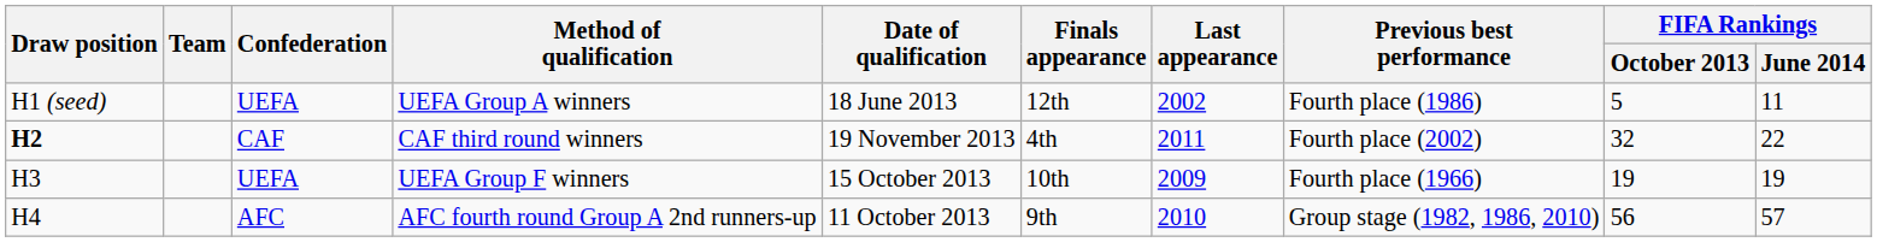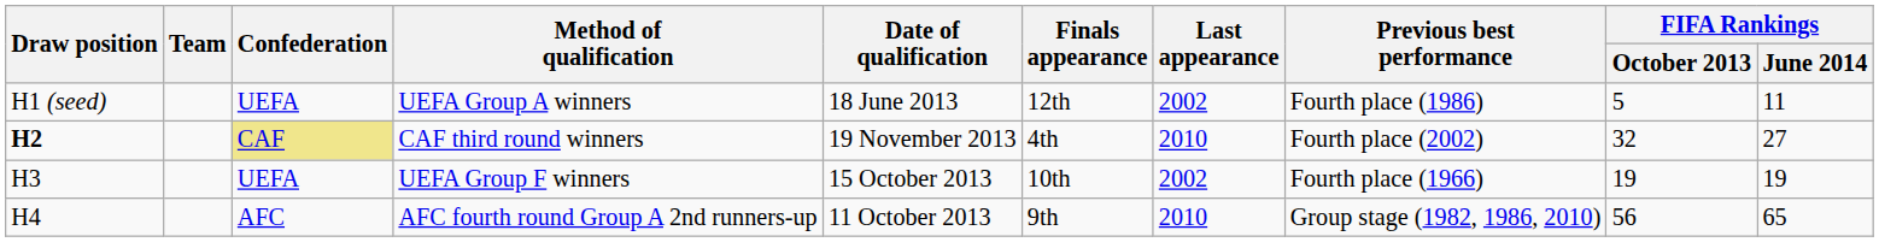 <table class="wikitable sortable">
 <tr>
 <th rowspan=2>Draw position</th>
 <th rowspan=2>Team</th>
 <th rowspan=2>Confederation</th>
 <th rowspan=2>Method of<br>qualification</th>
 <th rowspan=2>Date of<br>qualification</th>
 <th rowspan=2>Finals<br>appearance</th>
 <th rowspan=2>Last<br>appearance</th>
 <th rowspan=2>Previous best<br>performance</th>
 <th colspan=2><a href='#'>FIFA Rankings</a></th>
 </tr>
 <tr>
 <th>October 2013</th>
 <th>June 2014</th>
 </tr>
 <tr>
 <td>H1 <em>(seed)</em></td>
 <td style=white-space:nowrap></td>
 <td><a href='#'>UEFA</a></td>
 <td><a href='#'>UEFA Group A</a> winners</td>
 <td>18 June 2013</td>
 <td data-sort-value="12">12th</td>
 <td><a href='#'>2002</a></td>
 <td data-sort-value="4.1">Fourth place (<a href='#'>1986</a>)</td>
 <td>5</td>
 <td>11</td>
 </tr>
 <tr>
 <td><strong>H2</strong></td>
 <td style=white-space:nowrap></td>
-<td><a href='#'>CAF</a></td>
+<td style="background: khaki;"><a href='#'>CAF</a></td>
 <td><a href='#'>CAF third round</a> winners</td>
 <td>19 November 2013</td>
 <td data-sort-value="4">4th</td>
-<td><a href='#'>2011</a></td>
+<td><a href='#'>2010</a></td>
 <td data-sort-value="4.1">Fourth place (<a href='#'>2002</a>)</td>
 <td>32</td>
-<td>22</td>
+<td>27</td>
 </tr>
 <tr>
 <td>H3</td>
 <td style=white-space:nowrap></td>
 <td><a href='#'>UEFA</a></td>
 <td><a href='#'>UEFA Group F</a> winners</td>
 <td>15 October 2013</td>
 <td data-sort-value="10">10th</td>
-<td><a href='#'>2009</a></td>
+<td><a href='#'>2002</a></td>
 <td data-sort-value="4.1">Fourth place (<a href='#'>1966</a>)</td>
 <td>19</td>
 <td>19</td>
 </tr>
 <tr>
 <td>H4</td>
 <td style=white-space:nowrap></td>
 <td><a href='#'>AFC</a></td>
 <td><a href='#'>AFC fourth round Group A</a> <span>2nd</span> runners-up</td>
 <td>11 October 2013</td>
 <td data-sort-value="9">9th</td>
 <td><a href='#'>2010</a></td>
 <td data-sort-value="1.3">Group stage (<a href='#'>1982</a>, <a href='#'>1986</a>, <a href='#'>2010</a>)</td>
 <td>56</td>
-<td>57</td>
+<td>65</td>
 </tr>
 </table>
